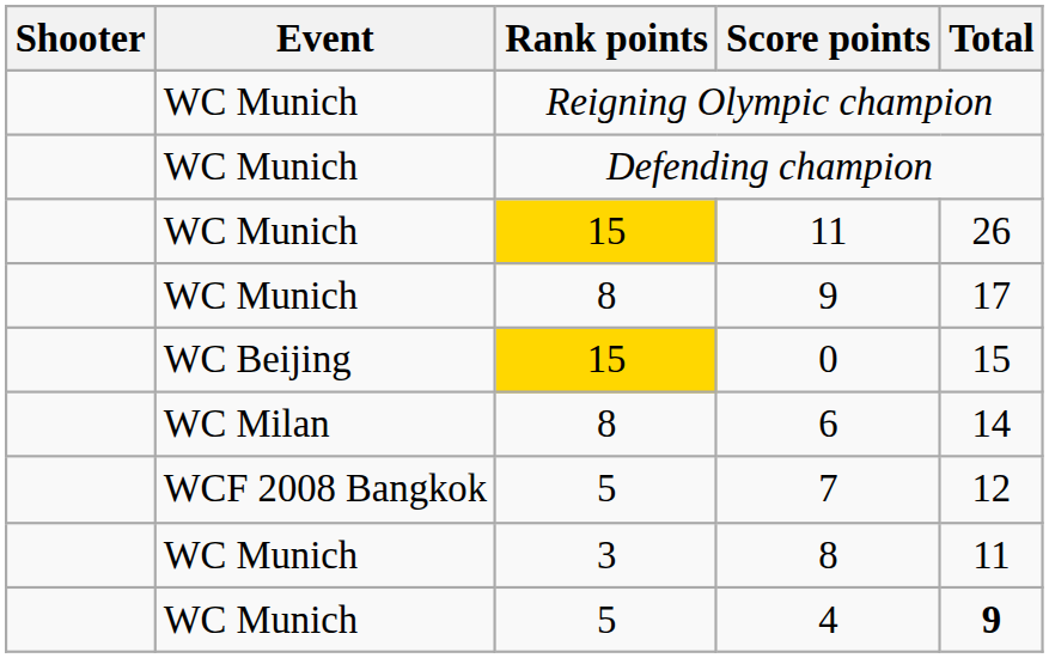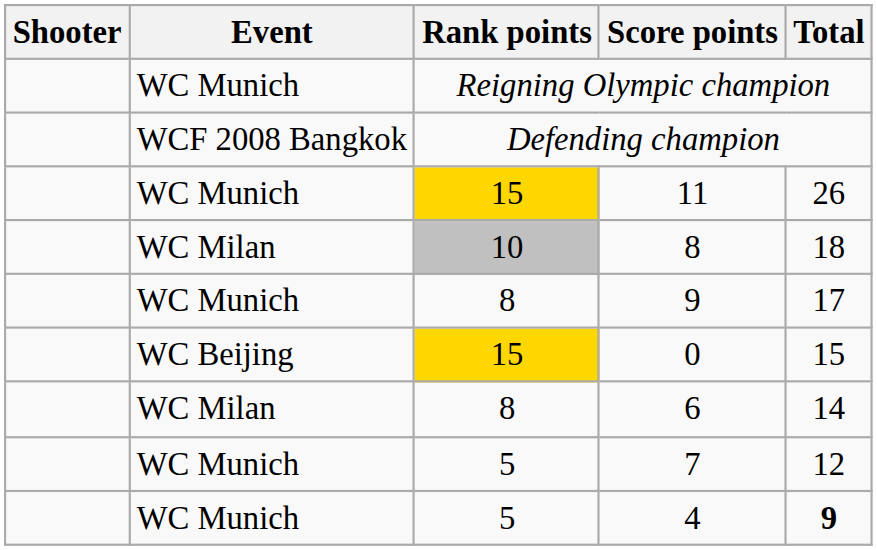 <table class="wikitable" style="font-size: 95%">
 <tr>
 <th>Shooter</th>
 <th>Event</th>
 <th>Rank points</th>
 <th>Score points</th>
 <th>Total</th>
 </tr>
 <tr>
 <td></td>
 <td>WC Munich</td>
 <td colspan=3 style="text-align: center"><em>Reigning Olympic champion</em></td>
 </tr>
 <tr>
 <td></td>
-<td>WC Munich</td>
+<td>WCF 2008 Bangkok</td>
 <td colspan=3 style="text-align: center"><em>Defending champion</em></td>
 </tr>
 <tr>
 <td></td>
 <td>WC Munich</td>
 <td style="text-align: center; background: gold">15</td>
 <td style="text-align: center">11</td>
 <td style="text-align: center">26</td>
+</tr>
+<tr>
+<td></td>
+<td>WC Milan</td>
+<td style="text-align: center; background: silver">10</td>
+<td style="text-align: center">8</td>
+<td style="text-align: center">18</td>
 </tr>
 <tr>
 <td></td>
 <td>WC Munich</td>
 <td style="text-align: center; background: bronze">8</td>
 <td style="text-align: center">9</td>
 <td style="text-align: center">17</td>
 </tr>
 <tr>
 <td></td>
 <td>WC Beijing</td>
 <td style="text-align: center; background: gold">15</td>
 <td style="text-align: center">0</td>
 <td style="text-align: center">15</td>
 </tr>
 <tr>
 <td></td>
 <td>WC Milan</td>
 <td style="text-align: center; background: bronze">8</td>
 <td style="text-align: center">6</td>
 <td style="text-align: center">14</td>
 </tr>
 <tr>
 <td></td>
-<td>WCF 2008 Bangkok</td>
+<td>WC Munich</td>
 <td style="text-align: center">5</td>
 <td style="text-align: center">7</td>
 <td style="text-align: center">12</td>
-</tr>
-<tr>
-<td></td>
-<td>WC Munich</td>
-<td style="text-align: center">3</td>
-<td style="text-align: center">8</td>
-<td style="text-align: center">11</td>
 </tr>
 <tr>
 <td></td>
 <td>WC Munich</td>
 <td style="text-align: center">5</td>
 <td style="text-align: center">4</td>
 <td style="text-align: center"><strong>9</strong></td>
 </tr>
 </table>
